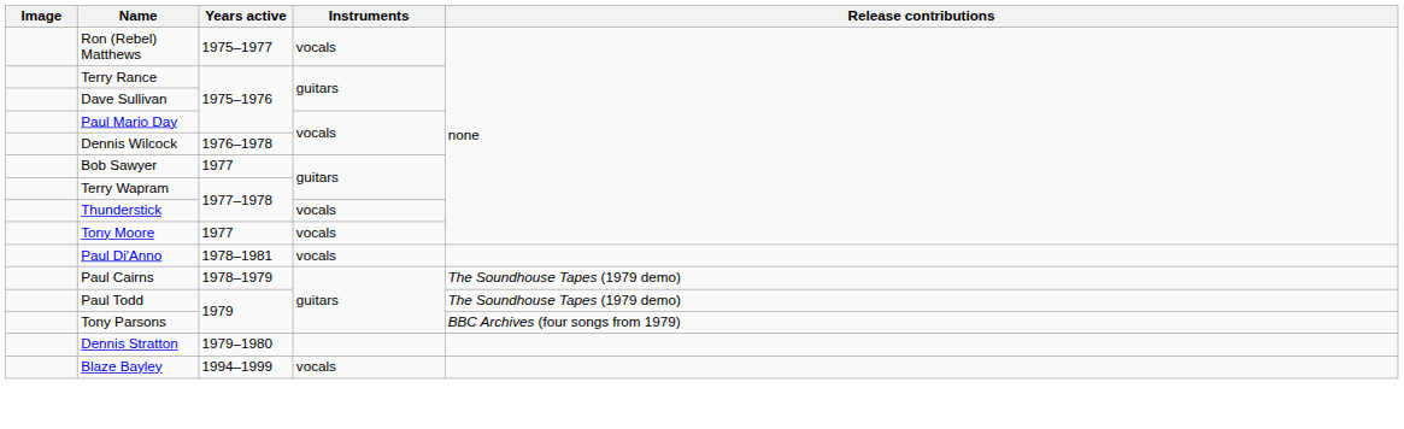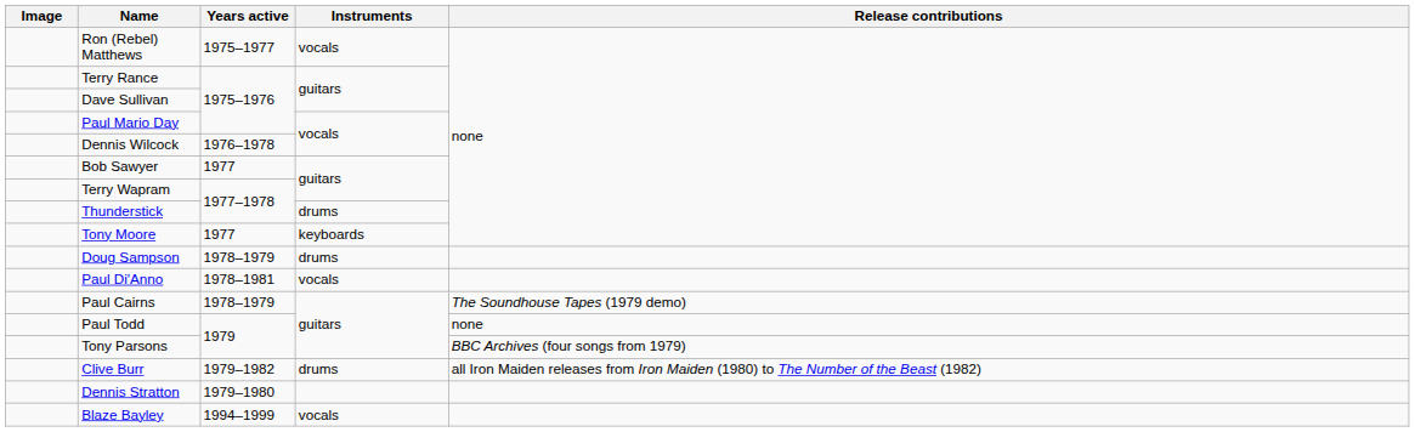 <table class="wikitable" style="width:100%;">
 <tr>
 <th width="75">Image</th>
 <th style="width:130px;">Name</th>
 <th style="width:100px;">Years active</th>
 <th style="width:165px;">Instruments</th>
 <th>Release contributions</th>
 </tr>
 <tr>
 <td></td>
 <td>Ron (Rebel) Matthews</td>
 <td>1975–1977</td>
 <td>vocals</td>
 <td rowspan="9">none</td>
 </tr>
 <tr>
 <td></td>
 <td>Terry Rance</td>
 <td rowspan="3">1975–1976</td>
 <td rowspan="2">guitars</td>
 </tr>
 <tr>
 <td></td>
 <td>Dave Sullivan</td>
 </tr>
 <tr>
 <td></td>
 <td><a href='#'>Paul Mario Day</a></td>
 <td rowspan="2">vocals</td>
 </tr>
 <tr>
 <td></td>
 <td>Dennis Wilcock</td>
 <td>1976–1978</td>
 </tr>
 <tr>
 <td></td>
 <td>Bob Sawyer </td>
 <td>1977</td>
 <td rowspan="2">guitars</td>
 </tr>
 <tr>
 <td></td>
 <td>Terry Wapram</td>
 <td rowspan="2">1977–1978</td>
 </tr>
 <tr>
 <td></td>
 <td><a href='#'>Thunderstick</a> </td>
-<td>vocals</td>
+<td>drums</td>
 </tr>
 <tr>
 <td></td>
 <td><a href='#'>Tony Moore</a></td>
 <td>1977</td>
-<td>vocals</td>
+<td>keyboards</td>
+</tr>
+<tr>
+<td></td>
+<td><a href='#'>Doug Sampson</a></td>
+<td>1978–1979</td>
+<td>drums</td>
+<td></td>
 </tr>
 <tr>
 <td></td>
 <td><a href='#'>Paul Di'Anno</a></td>
 <td>1978–1981<br></td>
 <td>vocals</td>
 <td></td>
 </tr>
 <tr>
 <td></td>
 <td>Paul Cairns </td>
 <td>1978–1979</td>
 <td rowspan="3">guitars</td>
 <td><em>The Soundhouse Tapes</em> (1979 demo)</td>
 </tr>
 <tr>
 <td></td>
 <td>Paul Todd</td>
 <td rowspan="2">1979</td>
-<td><em>The Soundhouse Tapes</em> (1979 demo)</td>
+<td>none</td>
 </tr>
 <tr>
 <td></td>
 <td>Tony Parsons</td>
 <td><em>BBC Archives</em> (four songs from 1979)</td>
+</tr>
+<tr>
+<td></td>
+<td><a href='#'>Clive Burr</a></td>
+<td>1979–1982<br></td>
+<td>drums</td>
+<td>all Iron Maiden releases from <em>Iron Maiden</em> (1980) to <em><a href='#'>The Number of the Beast</a></em> (1982)</td>
 </tr>
 <tr>
 <td></td>
 <td><a href='#'>Dennis Stratton</a></td>
 <td>1979–1980</td>
 <td></td>
 <td></td>
 </tr>
 <tr>
 <td></td>
 <td><a href='#'>Blaze Bayley</a></td>
 <td>1994–1999</td>
 <td>vocals</td>
 <td></td>
 </tr>
 </table>
